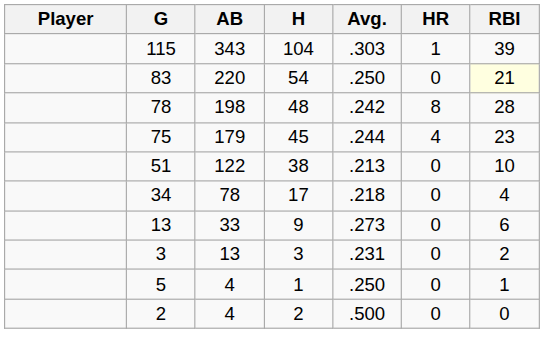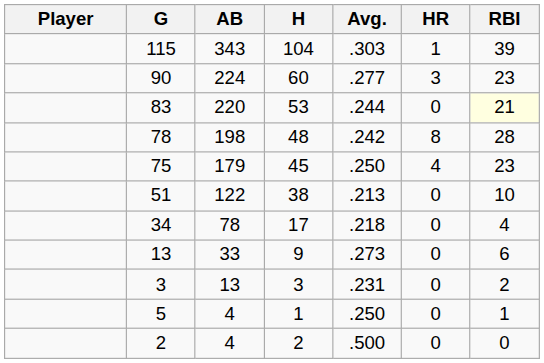 <table class="wikitable sortable">
 <tr>
 <th bgcolor="#DDDDFF" width="16%">Player</th>
 <th bgcolor="#DDDDFF" width="9%">G</th>
 <th bgcolor="#DDDDFF" width="9%">AB</th>
 <th bgcolor="#DDDDFF" width="9%">H</th>
 <th bgcolor="#DDDDFF" width="9%">Avg.</th>
 <th bgcolor="#DDDDFF" width="9%">HR</th>
 <th bgcolor="#DDDDFF" width="9%">RBI</th>
 </tr>
 <tr align="center">
 <td></td>
 <td>115</td>
 <td>343</td>
 <td>104</td>
 <td>.303</td>
 <td>1</td>
 <td>39</td>
 </tr>
+<tr align="center">
+<td></td>
+<td>90</td>
+<td>224</td>
+<td>60</td>
+<td>.277</td>
+<td>3</td>
+<td>23</td>
+</tr>
 <tr align=center>
 <td></td>
 <td>83</td>
 <td>220</td>
-<td>54</td>
-<td>.250</td>
+<td>53</td>
+<td>.244</td>
 <td>0</td>
 <td style="background: lightyellow;">21</td>
 </tr>
 <tr align="center">
 <td></td>
 <td>78</td>
 <td>198</td>
 <td>48</td>
 <td>.242</td>
 <td>8</td>
 <td>28</td>
 </tr>
 <tr align="center">
 <td></td>
 <td>75</td>
 <td>179</td>
 <td>45</td>
-<td>.244</td>
+<td>.250</td>
 <td>4</td>
 <td>23</td>
 </tr>
 <tr align="center">
 <td></td>
 <td>51</td>
 <td>122</td>
 <td>38</td>
 <td>.213</td>
 <td>0</td>
 <td>10</td>
 </tr>
 <tr align="center">
 <td></td>
 <td>34</td>
 <td>78</td>
 <td>17</td>
 <td>.218</td>
 <td>0</td>
 <td>4</td>
 </tr>
 <tr align="center">
 <td></td>
 <td>13</td>
 <td>33</td>
 <td>9</td>
 <td>.273</td>
 <td>0</td>
 <td>6</td>
 </tr>
 <tr align="center">
 <td></td>
 <td>3</td>
 <td>13</td>
 <td>3</td>
 <td>.231</td>
 <td>0</td>
 <td>2</td>
 </tr>
 <tr align="center">
 <td></td>
 <td>5</td>
 <td>4</td>
 <td>1</td>
 <td>.250</td>
 <td>0</td>
 <td>1</td>
 </tr>
 <tr align="center">
 <td></td>
 <td>2</td>
 <td>4</td>
 <td>2</td>
 <td>.500</td>
 <td>0</td>
 <td>0</td>
 </tr>
 </table>
